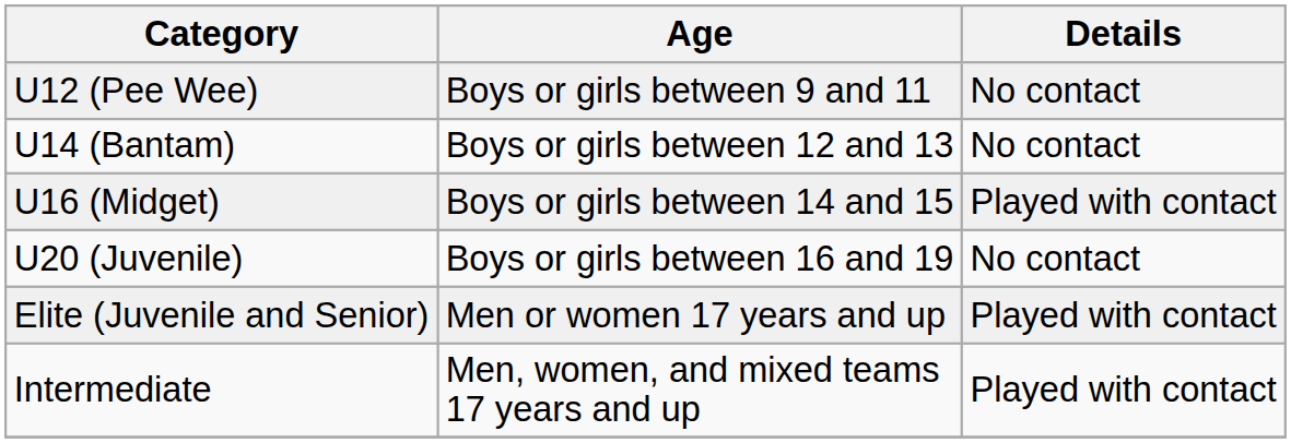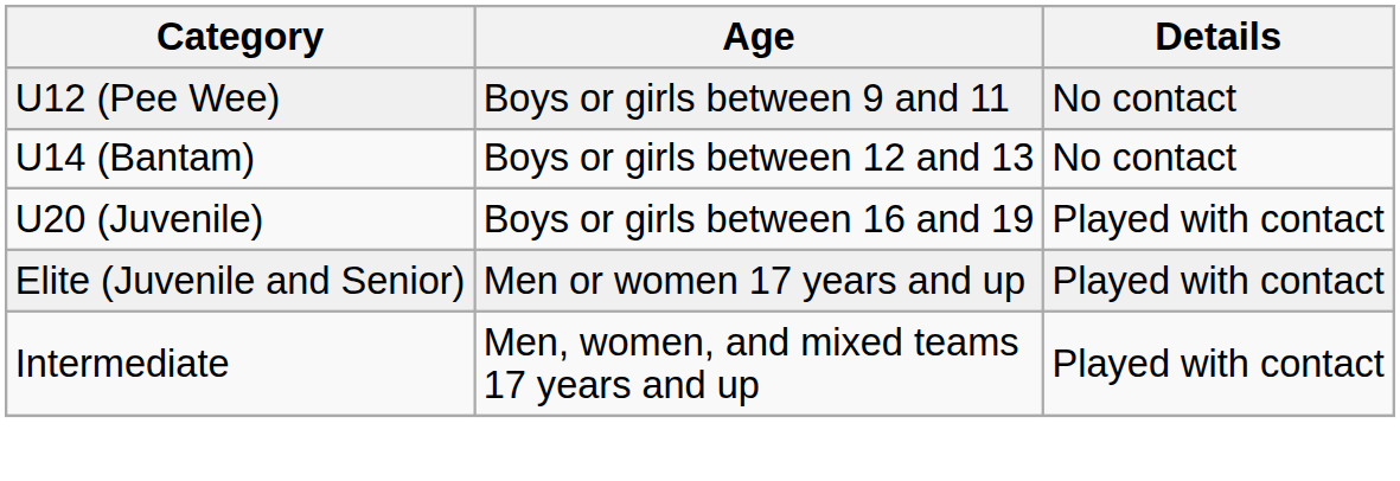 <table class="wikitable" style="text-align:left; font-size:90%;">
 <tr>
 <th>Category</th>
 <th>Age</th>
 <th>Details</th>
 </tr>
 <tr bgcolor="#f0f0f0">
 <td>U12 (Pee Wee)</td>
 <td>Boys or girls between 9 and 11</td>
 <td>No contact</td>
 </tr>
 <tr>
 <td>U14 (Bantam)</td>
 <td>Boys or girls between 12 and 13</td>
 <td>No contact</td>
 </tr>
-<tr bgcolor="#f0f0f0">
-<td>U16 (Midget)</td>
-<td>Boys or girls between 14 and 15</td>
-<td>Played with contact</td>
-</tr>
 <tr>
 <td>U20 (Juvenile)</td>
 <td>Boys or girls between 16 and 19</td>
-<td>No contact</td>
+<td>Played with contact</td>
 </tr>
 <tr bgcolor="#f0f0f0">
 <td>Elite (Juvenile and Senior)</td>
 <td>Men or women 17 years and up</td>
 <td>Played with contact</td>
 </tr>
 <tr>
 <td>Intermediate</td>
 <td>Men, women, and mixed teams<br>17 years and up</td>
 <td>Played with contact</td>
 </tr>
 <tr>
 </tr>
 </table>
